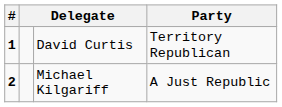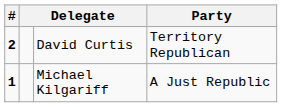 <table class="wikitable" style="float:right;clear:right;width:30%">
 <tr>
 <th>#</th>
 <th colspan="2">Delegate</th>
 <th>Party</th>
 </tr>
 <tr>
-<td align=center><strong>1</strong></td>
+<td align=center><strong>2</strong></td>
 <td> </td>
 <td>David Curtis</td>
 <td>Territory Republican</td>
 </tr>
 <tr>
-<td align=center><strong>2</strong></td>
+<td align=center><strong>1</strong></td>
 <td> </td>
 <td>Michael Kilgariff</td>
 <td>A Just Republic</td>
 </tr>
 </table>
